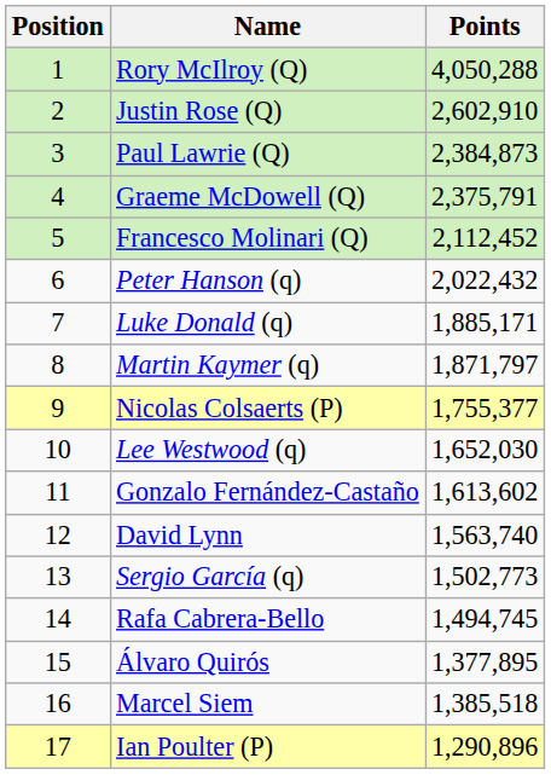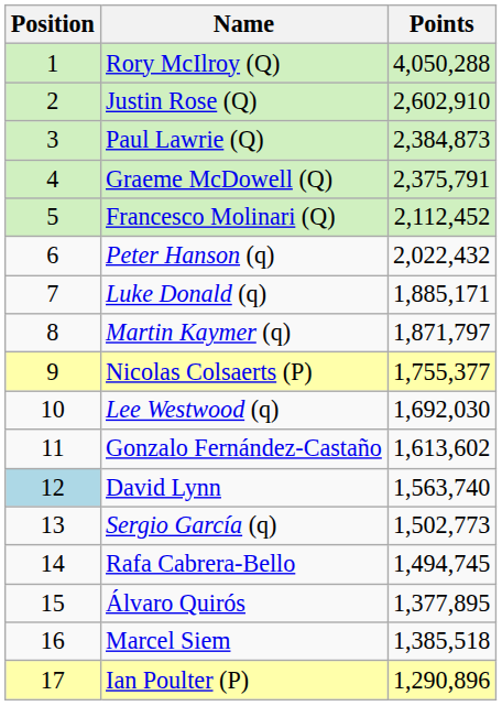 <table class="wikitable">
 <tr>
 <th>Position</th>
 <th>Name</th>
 <th>Points</th>
 </tr>
 <tr style="background:#d0f0c0;">
 <td style="text-align:center;">1</td>
 <td><a href='#'>Rory McIlroy</a> (Q)</td>
 <td align="right">4,050,288</td>
 </tr>
 <tr style="background:#d0f0c0;">
 <td style="text-align:center;">2</td>
 <td><a href='#'>Justin Rose</a> (Q)</td>
 <td align="right">2,602,910</td>
 </tr>
 <tr style="background:#d0f0c0;">
 <td style="text-align:center;">3</td>
 <td><a href='#'>Paul Lawrie</a> (Q)</td>
 <td align="right">2,384,873</td>
 </tr>
 <tr style="background:#d0f0c0;">
 <td style="text-align:center;">4</td>
 <td><a href='#'>Graeme McDowell</a> (Q)</td>
 <td align="right">2,375,791</td>
 </tr>
 <tr style="background:#d0f0c0;">
 <td style="text-align:center;">5</td>
 <td><a href='#'>Francesco Molinari</a> (Q)</td>
 <td align="right">2,112,452</td>
 </tr>
 <tr>
 <td style="text-align:center;">6</td>
 <td><em><a href='#'>Peter Hanson</a></em> (q)</td>
 <td align="right">2,022,432</td>
 </tr>
 <tr>
 <td style="text-align:center;">7</td>
 <td><em><a href='#'>Luke Donald</a></em> (q)</td>
 <td align="right">1,885,171</td>
 </tr>
 <tr>
 <td style="text-align:center;">8</td>
 <td><em><a href='#'>Martin Kaymer</a></em> (q)</td>
 <td align="right">1,871,797</td>
 </tr>
 <tr style="background:#ffa;">
 <td style="text-align:center;">9</td>
 <td><a href='#'>Nicolas Colsaerts</a> (P)</td>
 <td align="right">1,755,377</td>
 </tr>
 <tr>
 <td style="text-align:center;">10</td>
 <td><em><a href='#'>Lee Westwood</a></em> (q)</td>
-<td align="right">1,652,030</td>
+<td align="right">1,692,030</td>
 </tr>
 <tr>
 <td style="text-align:center;">11</td>
 <td><a href='#'>Gonzalo Fernández-Castaño</a></td>
 <td align="right">1,613,602</td>
 </tr>
 <tr>
-<td style="text-align:center;">12</td>
+<td style="background: lightblue; text-align:center;">12</td>
 <td><a href='#'>David Lynn</a></td>
 <td align="right">1,563,740</td>
 </tr>
 <tr>
 <td style="text-align:center;">13</td>
 <td><em><a href='#'>Sergio García</a></em> (q)</td>
 <td align="right">1,502,773</td>
 </tr>
 <tr>
 <td style="text-align:center;">14</td>
 <td><a href='#'>Rafa Cabrera-Bello</a></td>
 <td align="right">1,494,745</td>
 </tr>
 <tr>
 <td style="text-align:center;">15</td>
 <td><a href='#'>Álvaro Quirós</a></td>
 <td align="right">1,377,895</td>
 </tr>
 <tr>
 <td style="text-align:center;">16</td>
 <td><a href='#'>Marcel Siem</a></td>
 <td align="right">1,385,518</td>
 </tr>
 <tr style="background:#ffa;">
 <td style="text-align:center;">17</td>
 <td><a href='#'>Ian Poulter</a> (P)</td>
 <td align="right">1,290,896</td>
 </tr>
 </table>
